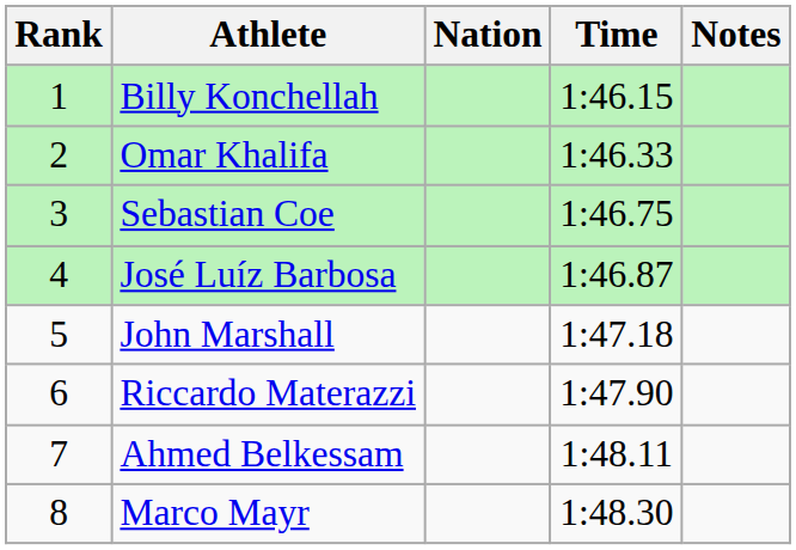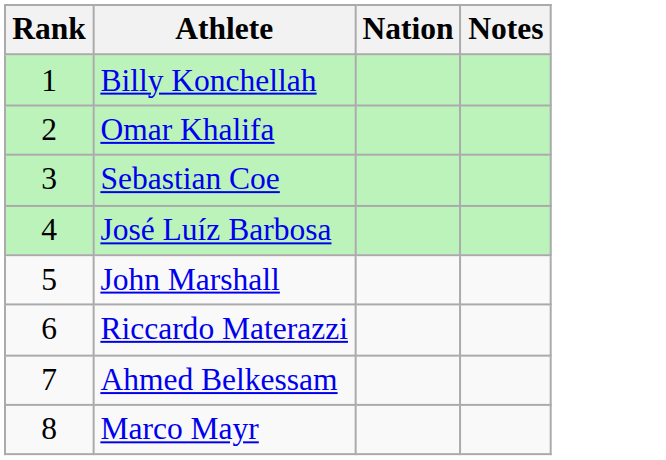 <table class="wikitable sortable" style="text-align:center">
 <tr>
 <th>Rank</th>
 <th>Athlete</th>
 <th>Nation</th>
-<th>Time</th>
 <th>Notes</th>
 </tr>
 <tr style="background:#bbf3bb;">
 <td>1</td>
 <td align=left><a href='#'>Billy Konchellah</a></td>
 <td align=left></td>
-<td>1:46.15</td>
 <td></td>
 </tr>
 <tr style="background:#bbf3bb;">
 <td>2</td>
 <td align=left><a href='#'>Omar Khalifa</a></td>
 <td align=left></td>
-<td>1:46.33</td>
 <td></td>
 </tr>
 <tr style="background:#bbf3bb;">
 <td>3</td>
 <td align=left><a href='#'>Sebastian Coe</a></td>
 <td align=left></td>
-<td>1:46.75</td>
 <td></td>
 </tr>
 <tr style="background:#bbf3bb;">
 <td>4</td>
 <td align=left><a href='#'>José Luíz Barbosa</a></td>
 <td align=left></td>
-<td>1:46.87</td>
 <td></td>
 </tr>
 <tr>
 <td>5</td>
 <td align=left><a href='#'>John Marshall</a></td>
 <td align=left></td>
-<td>1:47.18</td>
 <td></td>
 </tr>
 <tr>
 <td>6</td>
 <td align=left><a href='#'>Riccardo Materazzi</a></td>
 <td align=left></td>
-<td>1:47.90</td>
 <td></td>
 </tr>
 <tr>
 <td>7</td>
 <td align=left><a href='#'>Ahmed Belkessam</a></td>
 <td align=left></td>
-<td>1:48.11</td>
 <td></td>
 </tr>
 <tr>
 <td>8</td>
 <td align=left><a href='#'>Marco Mayr</a></td>
 <td align=left></td>
-<td>1:48.30</td>
 <td></td>
 </tr>
 </table>
